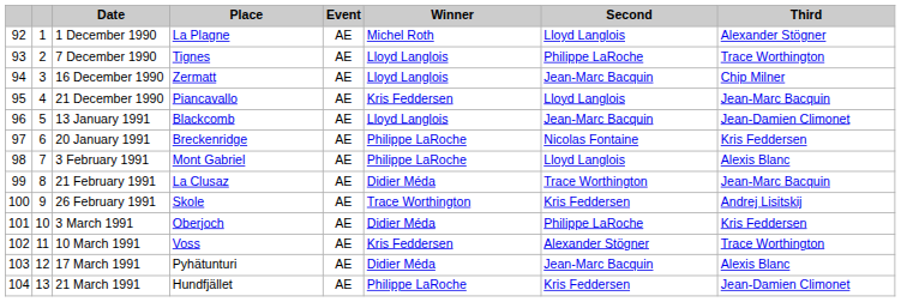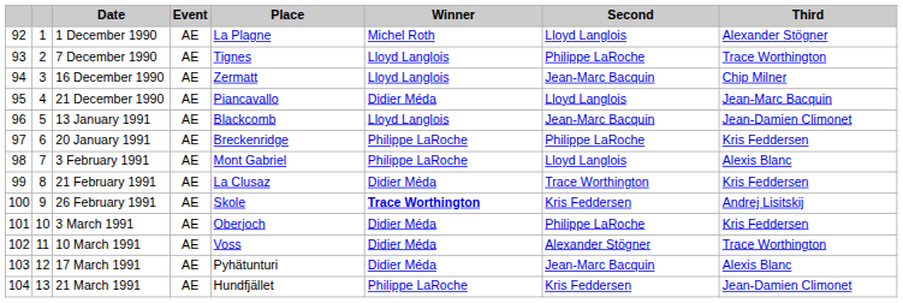 <table class="wikitable plainrowheaders" style="background:#fff; font-size:86%; line-height:16px; border:grey solid 1px; border-collapse:collapse;">
 <tr style="background:#ccc; text-align:center;">
 <th scope="col" style="background:#ccc; width=20 px;"></th>
 <th scope="col" style="background:#ccc; width=30 px;"></th>
 <th scope="col" style="background:#ccc; width:120px;">Date</th>
+<th scope="col" style="background:#ccc; width:15px;">Event</th>
 <th scope="col" style="background:#ccc; width:160px;">Place</th>
-<th scope="col" style="background:#ccc; width:15px;">Event</th>
 <th scope="col" style="background:#ccc; width:185px;">Winner</th>
 <th scope="col" style="background:#ccc; width:185px;">Second</th>
 <th scope="col" style="background:#ccc; width:185px;">Third</th>
 </tr>
 <tr>
 <td align=center>92</td>
 <td align=center>1</td>
 <td>1 December 1990</td>
+<td align=center>AE</td>
 <td> <a href='#'>La Plagne</a></td>
-<td align=center>AE</td>
 <td> <a href='#'>Michel Roth</a></td>
 <td> <a href='#'>Lloyd Langlois</a></td>
 <td> <a href='#'>Alexander Stögner</a></td>
 </tr>
 <tr>
 <td align=center>93</td>
 <td align=center>2</td>
 <td>7 December 1990</td>
+<td align=center>AE</td>
 <td> <a href='#'>Tignes</a></td>
-<td align=center>AE</td>
 <td> <a href='#'>Lloyd Langlois</a></td>
 <td> <a href='#'>Philippe LaRoche</a></td>
 <td> <a href='#'>Trace Worthington</a></td>
 </tr>
 <tr>
 <td align=center>94</td>
 <td align=center>3</td>
 <td>16 December 1990</td>
+<td align=center>AE</td>
 <td> <a href='#'>Zermatt</a></td>
-<td align=center>AE</td>
 <td> <a href='#'>Lloyd Langlois</a></td>
 <td> <a href='#'>Jean-Marc Bacquin</a></td>
 <td> <a href='#'>Chip Milner</a></td>
 </tr>
 <tr>
 <td align=center>95</td>
 <td align=center>4</td>
 <td>21 December 1990</td>
+<td align=center>AE</td>
 <td> <a href='#'>Piancavallo</a></td>
-<td align=center>AE</td>
-<td> <a href='#'>Kris Feddersen</a></td>
+<td> <a href='#'>Didier Méda</a></td>
 <td> <a href='#'>Lloyd Langlois</a></td>
 <td> <a href='#'>Jean-Marc Bacquin</a></td>
 </tr>
 <tr>
 <td align=center>96</td>
 <td align=center>5</td>
 <td>13 January 1991</td>
+<td align=center>AE</td>
 <td> <a href='#'>Blackcomb</a></td>
-<td align=center>AE</td>
 <td> <a href='#'>Lloyd Langlois</a></td>
 <td> <a href='#'>Jean-Marc Bacquin</a></td>
 <td> <a href='#'>Jean-Damien Climonet</a></td>
 </tr>
 <tr>
 <td align=center>97</td>
 <td align=center>6</td>
 <td>20 January 1991</td>
+<td align=center>AE</td>
 <td> <a href='#'>Breckenridge</a></td>
-<td align=center>AE</td>
 <td> <a href='#'>Philippe LaRoche</a></td>
-<td> <a href='#'>Nicolas Fontaine</a></td>
+<td> <a href='#'>Philippe LaRoche</a></td>
 <td> <a href='#'>Kris Feddersen</a></td>
 </tr>
 <tr>
 <td align=center>98</td>
 <td align=center>7</td>
 <td>3 February 1991</td>
+<td align=center>AE</td>
 <td> <a href='#'>Mont Gabriel</a></td>
-<td align=center>AE</td>
 <td> <a href='#'>Philippe LaRoche</a></td>
 <td> <a href='#'>Lloyd Langlois</a></td>
 <td> <a href='#'>Alexis Blanc</a></td>
 </tr>
 <tr>
 <td align=center>99</td>
 <td align=center>8</td>
 <td>21 February 1991</td>
+<td align=center>AE</td>
 <td> <a href='#'>La Clusaz</a></td>
-<td align=center>AE</td>
 <td> <a href='#'>Didier Méda</a></td>
 <td> <a href='#'>Trace Worthington</a></td>
-<td> <a href='#'>Jean-Marc Bacquin</a></td>
+<td> <a href='#'>Kris Feddersen</a></td>
 </tr>
 <tr>
 <td align=center>100</td>
 <td align=center>9</td>
 <td>26 February 1991</td>
+<td align=center>AE</td>
 <td> <a href='#'>Skole</a></td>
-<td align=center>AE</td>
-<td> <a href='#'>Trace Worthington</a></td>
+<td><strong> <a href='#'>Trace Worthington</a></strong></td>
 <td> <a href='#'>Kris Feddersen</a></td>
 <td> <a href='#'>Andrej Lisitskij</a></td>
 </tr>
 <tr>
 <td align=center>101</td>
 <td align=center>10</td>
 <td>3 March 1991</td>
+<td align=center>AE</td>
 <td> <a href='#'>Oberjoch</a></td>
-<td align=center>AE</td>
 <td> <a href='#'>Didier Méda</a></td>
 <td> <a href='#'>Philippe LaRoche</a></td>
 <td> <a href='#'>Kris Feddersen</a></td>
 </tr>
 <tr>
 <td align=center>102</td>
 <td align=center>11</td>
 <td>10 March 1991</td>
+<td align=center>AE</td>
 <td> <a href='#'>Voss</a></td>
-<td align=center>AE</td>
-<td> <a href='#'>Kris Feddersen</a></td>
+<td> <a href='#'>Didier Méda</a></td>
 <td> <a href='#'>Alexander Stögner</a></td>
 <td> <a href='#'>Trace Worthington</a></td>
 </tr>
 <tr>
 <td align=center>103</td>
 <td align=center>12</td>
 <td>17 March 1991</td>
+<td align=center>AE</td>
 <td> Pyhätunturi</td>
-<td align=center>AE</td>
 <td> <a href='#'>Didier Méda</a></td>
 <td> <a href='#'>Jean-Marc Bacquin</a></td>
 <td> <a href='#'>Alexis Blanc</a></td>
 </tr>
 <tr>
 <td align=center>104</td>
 <td align=center>13</td>
 <td>21 March 1991</td>
+<td align=center>AE</td>
 <td> Hundfjället</td>
-<td align=center>AE</td>
 <td> <a href='#'>Philippe LaRoche</a></td>
 <td> <a href='#'>Kris Feddersen</a></td>
 <td> <a href='#'>Jean-Damien Climonet</a></td>
 </tr>
 </table>
